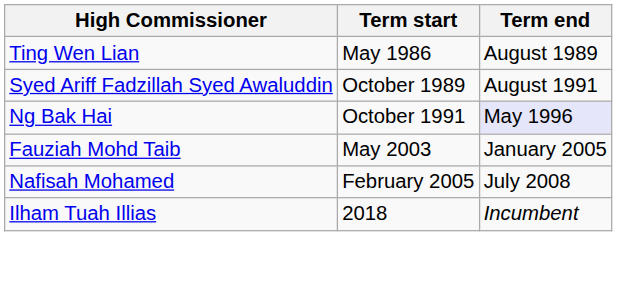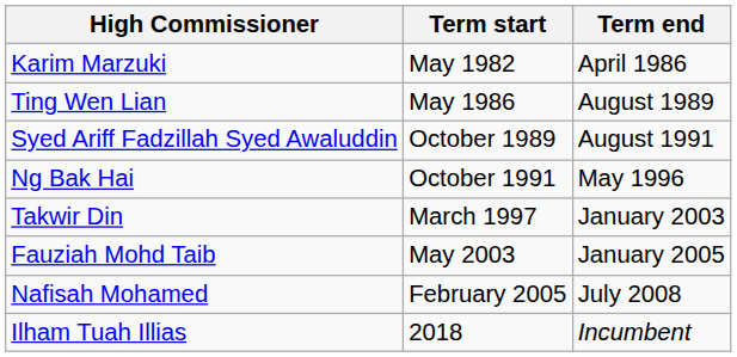 <table class=wikitable>
 <tr>
 <th>High Commissioner</th>
 <th>Term start</th>
 <th>Term end</th>
+</tr>
+<tr>
+<td><a href='#'>Karim Marzuki</a></td>
+<td>May 1982</td>
+<td>April 1986</td>
 </tr>
 <tr>
 <td><a href='#'>Ting Wen Lian</a></td>
 <td>May 1986</td>
 <td>August 1989</td>
 </tr>
 <tr>
 <td><a href='#'>Syed Ariff Fadzillah Syed Awaluddin </a></td>
 <td>October 1989</td>
 <td>August 1991</td>
 </tr>
 <tr>
 <td><a href='#'>Ng Bak Hai</a></td>
 <td>October 1991</td>
-<td style="background: lavender;">May 1996</td>
+<td>May 1996</td>
+</tr>
+<tr>
+<td><a href='#'>Takwir Din</a></td>
+<td>March 1997</td>
+<td>January 2003</td>
 </tr>
 <tr>
 <td><a href='#'>Fauziah Mohd Taib</a></td>
 <td>May 2003</td>
 <td>January 2005</td>
 </tr>
 <tr>
 <td><a href='#'>Nafisah Mohamed</a></td>
 <td>February 2005</td>
 <td>July 2008</td>
 </tr>
 <tr>
 <td><a href='#'>Ilham Tuah Illias</a></td>
 <td>2018</td>
 <td><em>Incumbent</em></td>
 </tr>
 </table>
